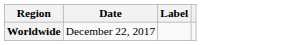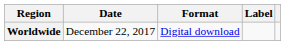 <table class="wikitable">
 <tr>
 <th scope="row">Region</th>
 <th scope="row">Date</th>
+<th scope="row">Format</th>
 <th scope="row">Label</th>
 <th scope="row"></th>
 </tr>
 <tr>
 <th scope="row">Worldwide</th>
 <td>December 22, 2017</td>
+<td><a href='#'>Digital download</a></td>
 <td></td>
 <td></td>
 </tr>
 </table>
